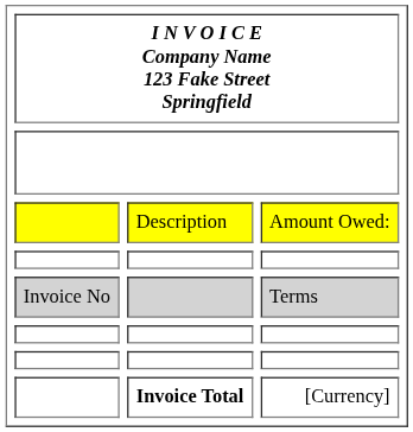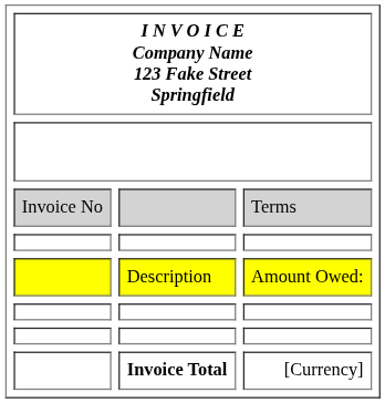 <table border="1" cellpadding="5" cellspacing="5"  style="font-size:80%; float:right;">
 <tr>
 <th colspan="3" style="text-align:center;"><strong><em>I N V O I C E<br>Company Name<br>123 Fake Street<br>Springfield</em></strong></th>
 </tr>
 <tr style="vertical-align:top;">
 <td colspan="3"><br><br></td>
 </tr>
-<tr style="background:yellow;">
-<td></td>
-<td>Description</td>
-<td style="text-align:right;">Amount Owed:</td>
+<tr align="side" style="background:lightgrey;">
+<td>Invoice No</td>
+<td><br></td>
+<td>Terms</td>
 </tr>
 <tr style="text-align:center;">
 <td></td>
 <td></td>
 <td></td>
 </tr>
-<tr align="side" style="background:lightgrey;">
-<td>Invoice No</td>
-<td><br></td>
-<td>Terms</td>
+<tr style="background:yellow;">
+<td></td>
+<td>Description</td>
+<td style="text-align:right;">Amount Owed:</td>
 </tr>
 <tr>
 <td></td>
 <td></td>
 <td style="text-align:right;"></td>
 </tr>
 <tr>
 <td></td>
 <td></td>
 <td style="text-align:right;"></td>
 </tr>
 <tr>
 <td></td>
 <td style="text-align:right;"><strong>Invoice Total</strong></td>
 <td style="text-align:right;">[Currency]</td>
 </tr>
 </table>
